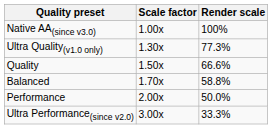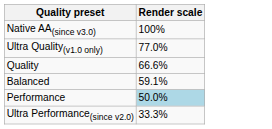 <table class="wikitable sortable">
 <tr>
 <th>Quality preset</th>
-<th>Scale factor</th>
 <th>Render scale</th>
 </tr>
 <tr>
 <td>Native AA<sub>(since v3.0)</sub></td>
-<td>1.00x</td>
 <td>100%</td>
 </tr>
 <tr>
 <td>Ultra Quality<sub>(v1.0 only)</sub></td>
-<td>1.30x</td>
-<td>77.3%</td>
+<td>77.0%</td>
 </tr>
 <tr>
 <td>Quality</td>
-<td>1.50x</td>
 <td>66.6%</td>
 </tr>
 <tr>
 <td>Balanced</td>
-<td>1.70x</td>
-<td>58.8%</td>
+<td>59.1%</td>
 </tr>
 <tr>
 <td>Performance</td>
-<td>2.00x</td>
-<td>50.0%</td>
+<td style="background: lightblue;">50.0%</td>
 </tr>
 <tr>
 <td>Ultra Performance<sub>(since v2.0)</sub></td>
-<td>3.00x</td>
 <td>33.3%</td>
 </tr>
 </table>
